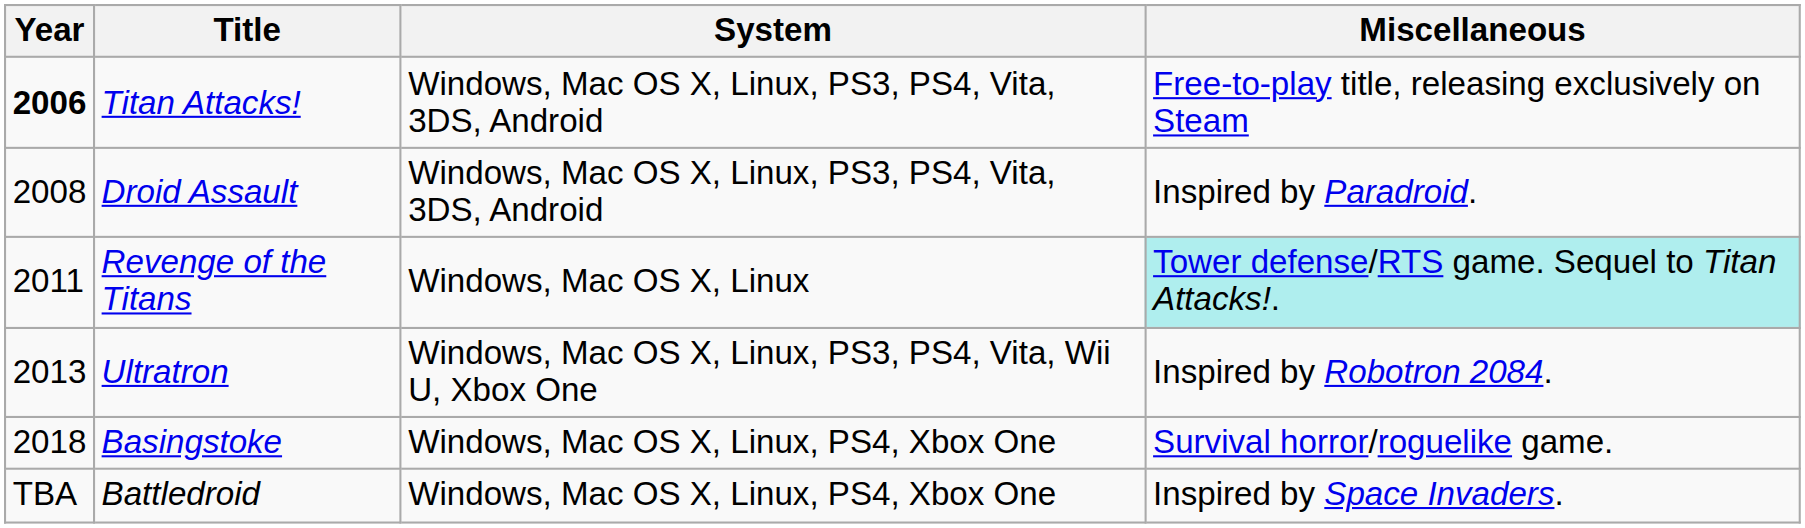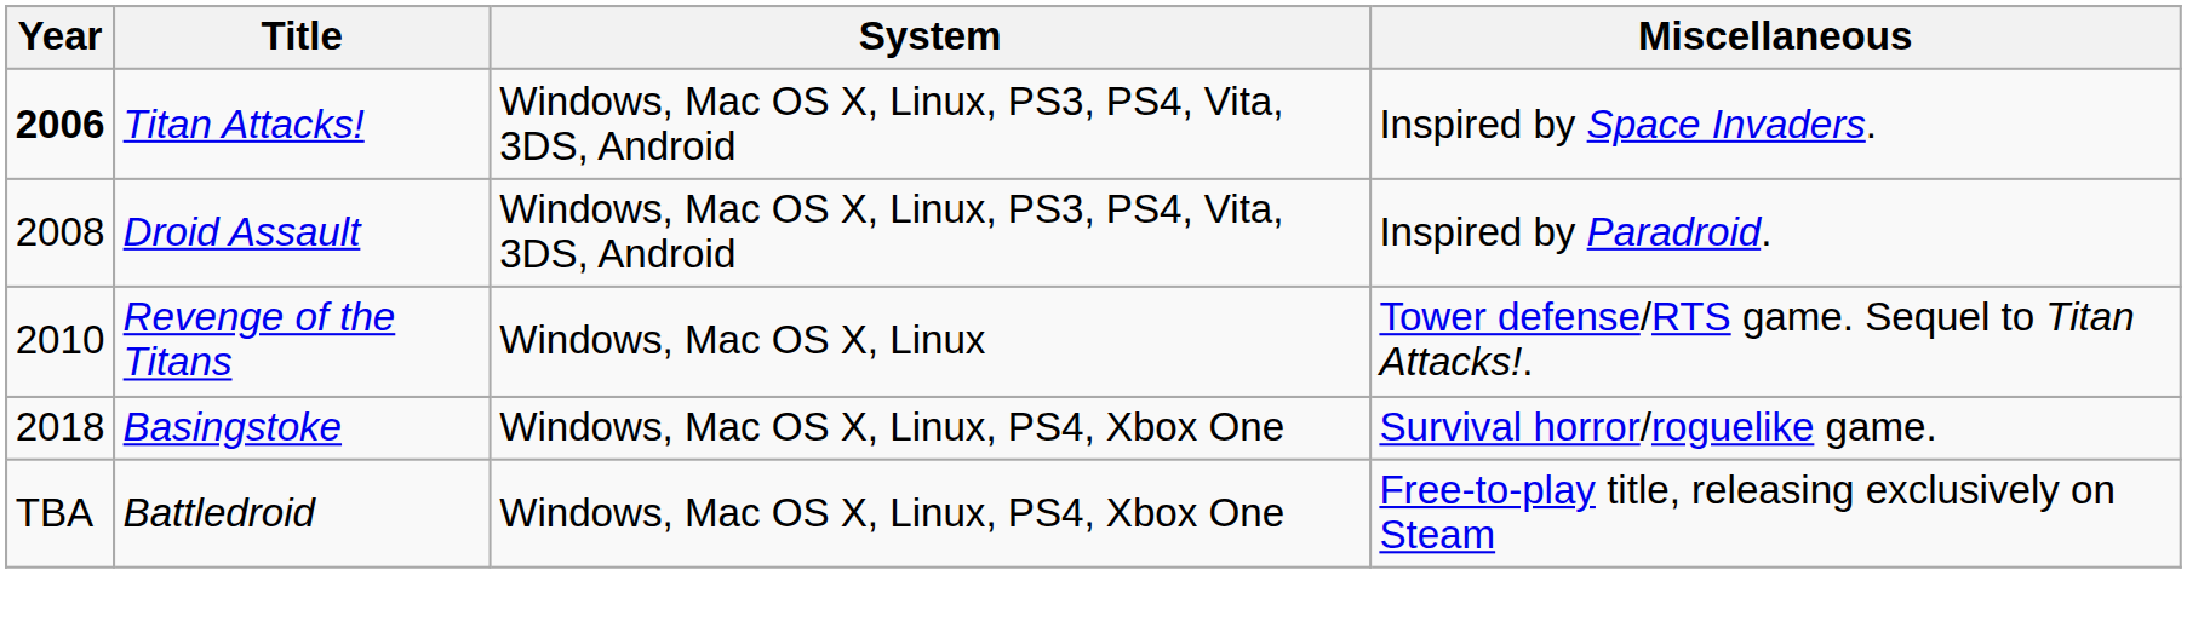 <table class="wikitable sortable">
 <tr>
 <th>Year</th>
 <th>Title</th>
 <th>System</th>
 <th>Miscellaneous</th>
 </tr>
 <tr>
 <td><strong>2006</strong></td>
 <td><em><a href='#'>Titan Attacks!</a></em></td>
 <td>Windows, Mac OS X, Linux, PS3, PS4, Vita, 3DS, Android</td>
-<td><a href='#'>Free-to-play</a> title, releasing exclusively on <a href='#'>Steam</a></td>
+<td>Inspired by <em><a href='#'>Space Invaders</a></em>.</td>
 </tr>
 <tr>
 <td>2008</td>
 <td><em><a href='#'>Droid Assault</a></em></td>
 <td>Windows, Mac OS X, Linux, PS3, PS4, Vita, 3DS, Android</td>
 <td>Inspired by <em><a href='#'>Paradroid</a></em>.</td>
 </tr>
 <tr>
-<td>2011</td>
+<td>2010</td>
 <td><em><a href='#'>Revenge of the Titans</a></em></td>
 <td>Windows, Mac OS X, Linux</td>
-<td style="background: paleturquoise;"><a href='#'>Tower defense</a>/<a href='#'>RTS</a> game. Sequel to <em>Titan Attacks!</em>.</td>
-</tr>
-<tr>
-<td>2013</td>
-<td><em><a href='#'>Ultratron</a></em></td>
-<td>Windows, Mac OS X, Linux, PS3, PS4, Vita, Wii U, Xbox One</td>
-<td>Inspired by <em><a href='#'>Robotron 2084</a></em>.</td>
+<td><a href='#'>Tower defense</a>/<a href='#'>RTS</a> game. Sequel to <em>Titan Attacks!</em>.</td>
 </tr>
 <tr>
 <td>2018</td>
 <td><em><a href='#'>Basingstoke</a></em></td>
 <td>Windows, Mac OS X, Linux, PS4, Xbox One</td>
 <td><a href='#'>Survival horror</a>/<a href='#'>roguelike</a> game.</td>
 </tr>
 <tr>
 <td>TBA</td>
 <td><em>Battledroid</em></td>
 <td>Windows, Mac OS X, Linux, PS4, Xbox One</td>
-<td>Inspired by <em><a href='#'>Space Invaders</a></em>.</td>
+<td><a href='#'>Free-to-play</a> title, releasing exclusively on <a href='#'>Steam</a></td>
 </tr>
 </table>
